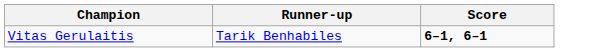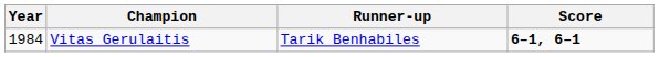 <table class="wikitable">
 <tr>
+<th>Year</th>
 <th width="200">Champion</th>
 <th width="200">Runner-up</th>
 <th width="125">Score</th>
 </tr>
 <tr>
+<td>1984</td>
 <td> <a href='#'>Vitas Gerulaitis</a></td>
 <td> <a href='#'>Tarik Benhabiles</a></td>
 <td><strong>6–1, 6–1</strong></td>
 </tr>
 </table>
